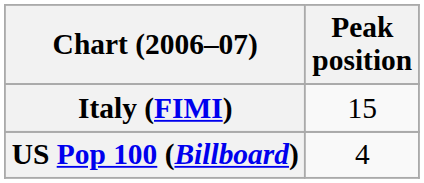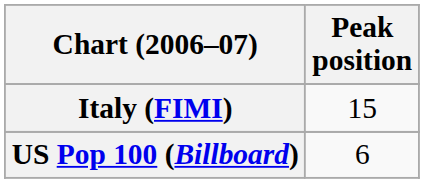 <table class="wikitable sortable plainrowheaders" style="text-align:center">
 <tr>
 <th scope="col">Chart (2006–07)</th>
 <th scope="col">Peak<br>position</th>
 </tr>
 <tr>
 </tr>
 <tr>
 </tr>
 <tr>
 </tr>
 <tr>
 <th scope="row">Italy (<a href='#'>FIMI</a>)</th>
 <td align="center">15</td>
 </tr>
 <tr>
 </tr>
 <tr>
 </tr>
 <tr>
 </tr>
 <tr>
 </tr>
 <tr>
 </tr>
 <tr>
 <th scope="row">US <a href='#'>Pop 100</a> (<a href='#'><em>Billboard</em></a>)</th>
-<td align="center">4</td>
+<td align="center">6</td>
 </tr>
 </table>
